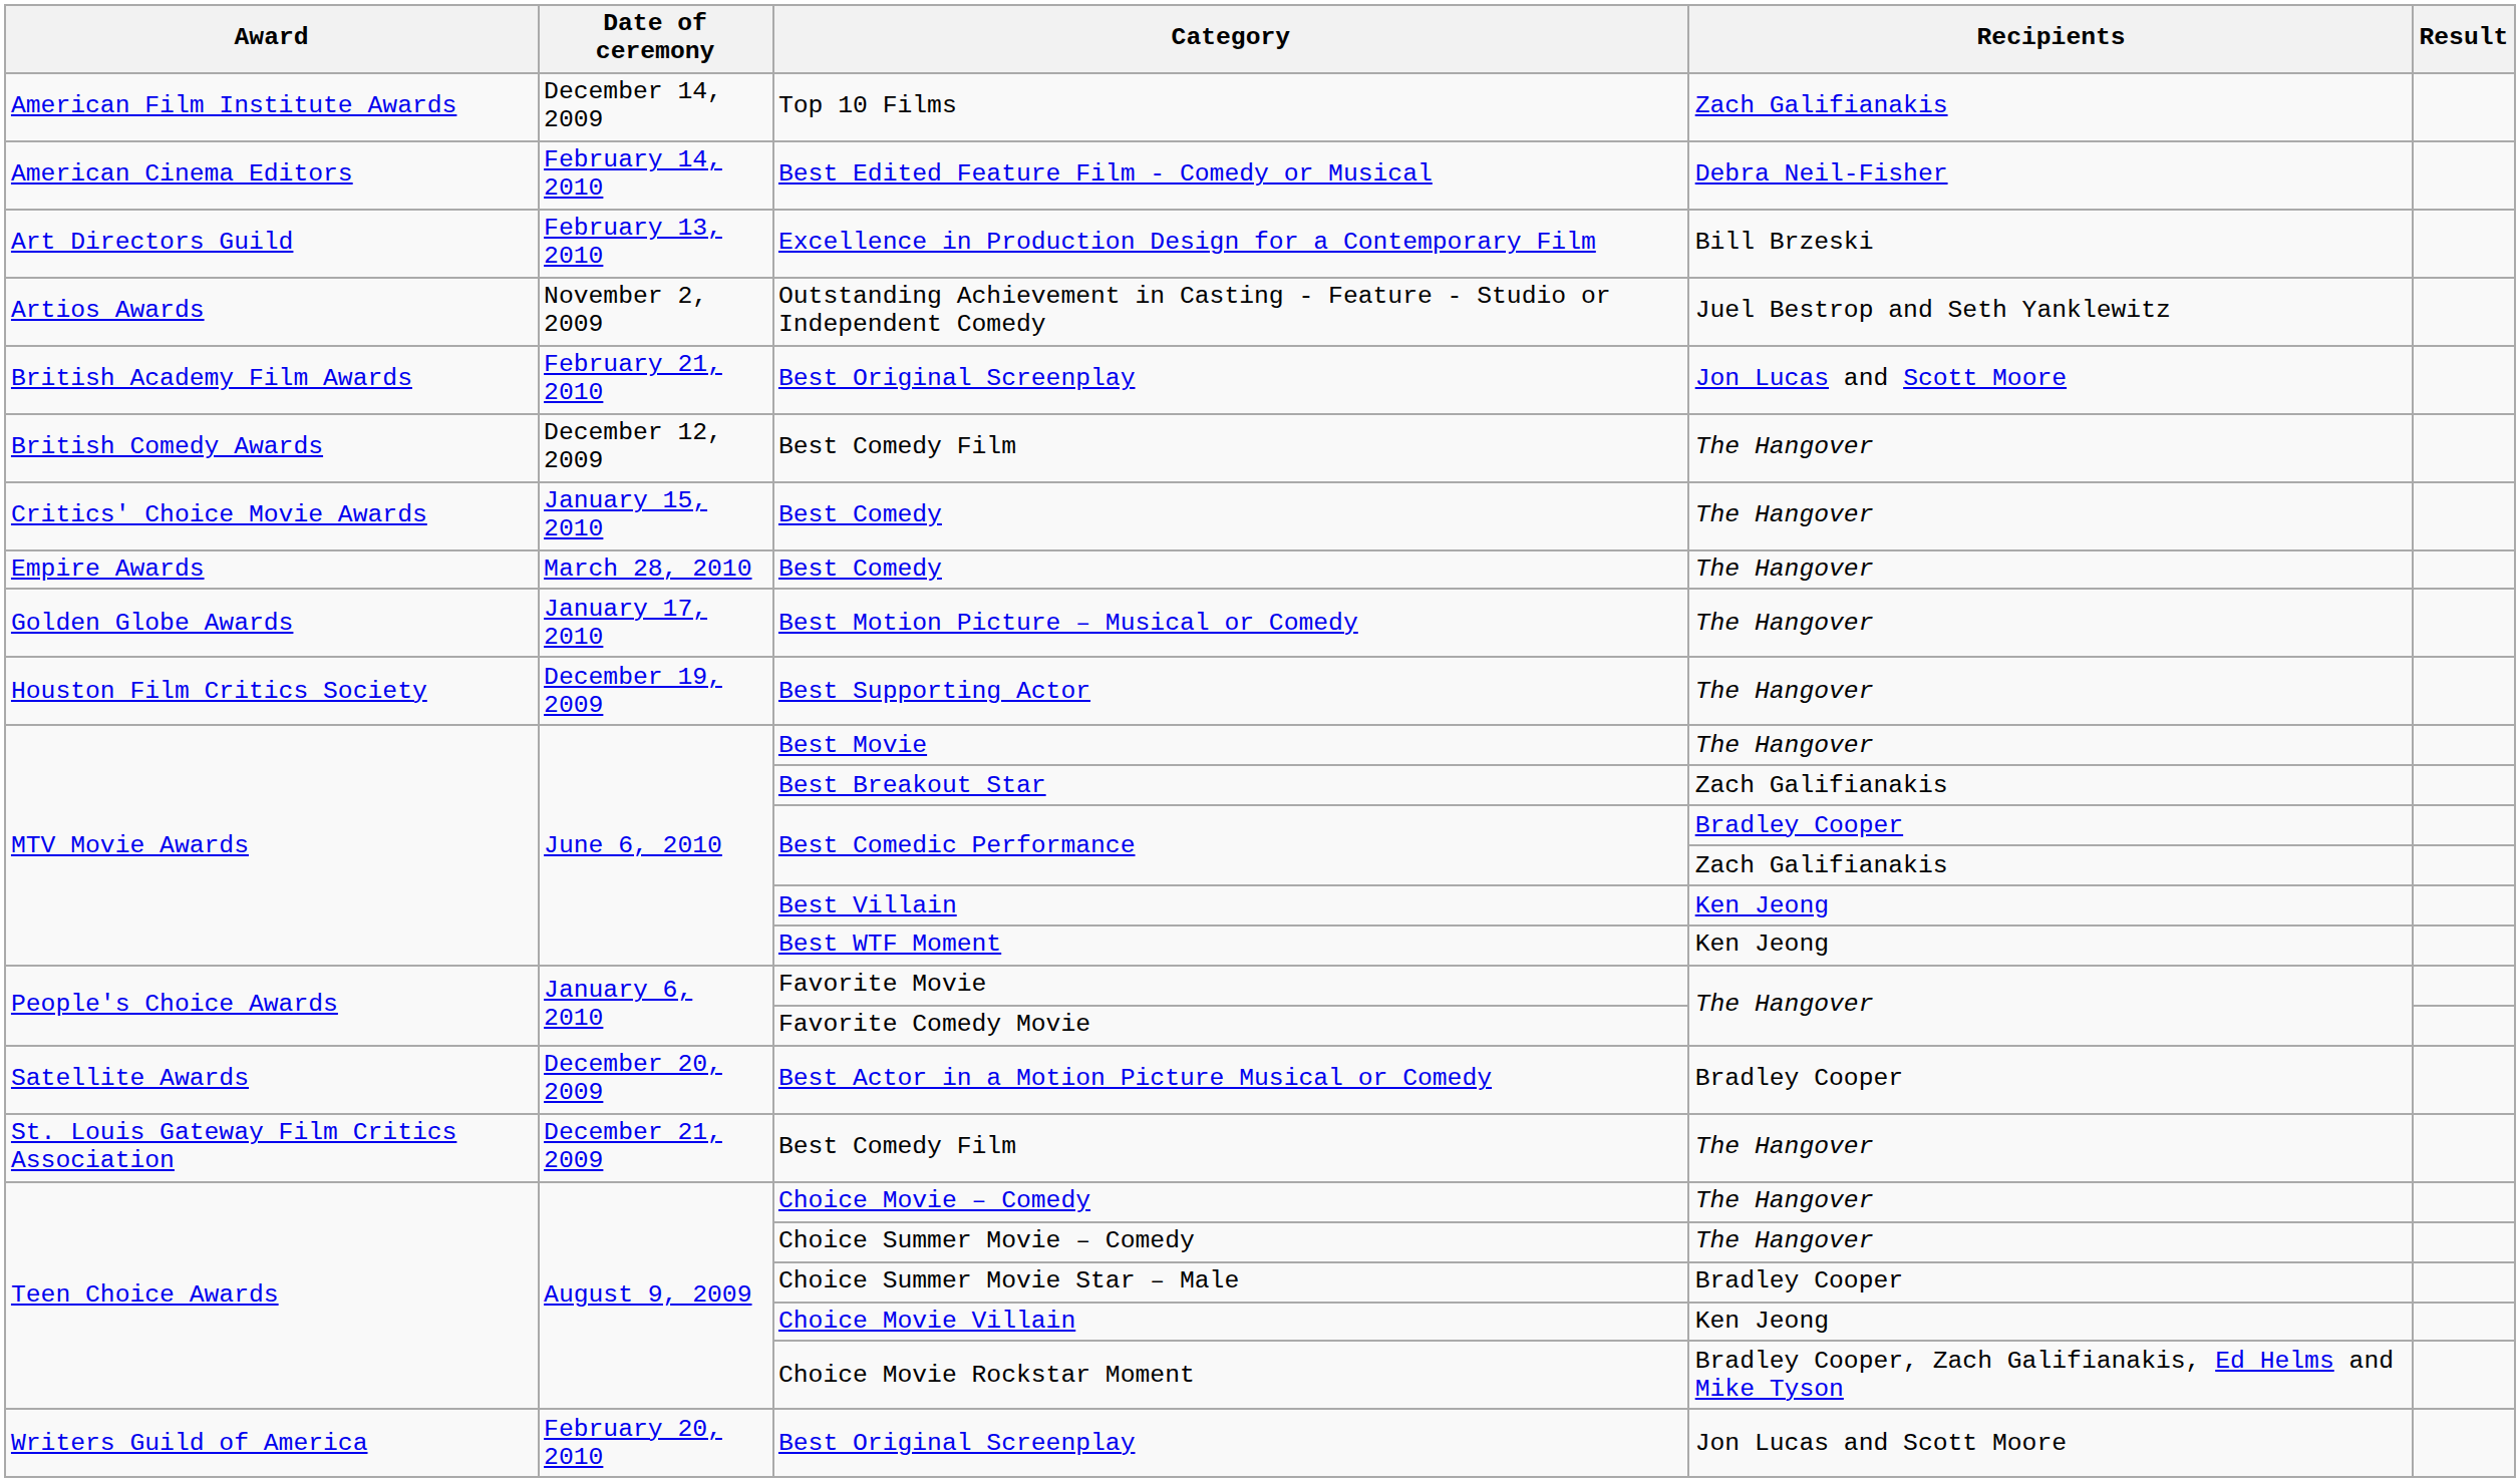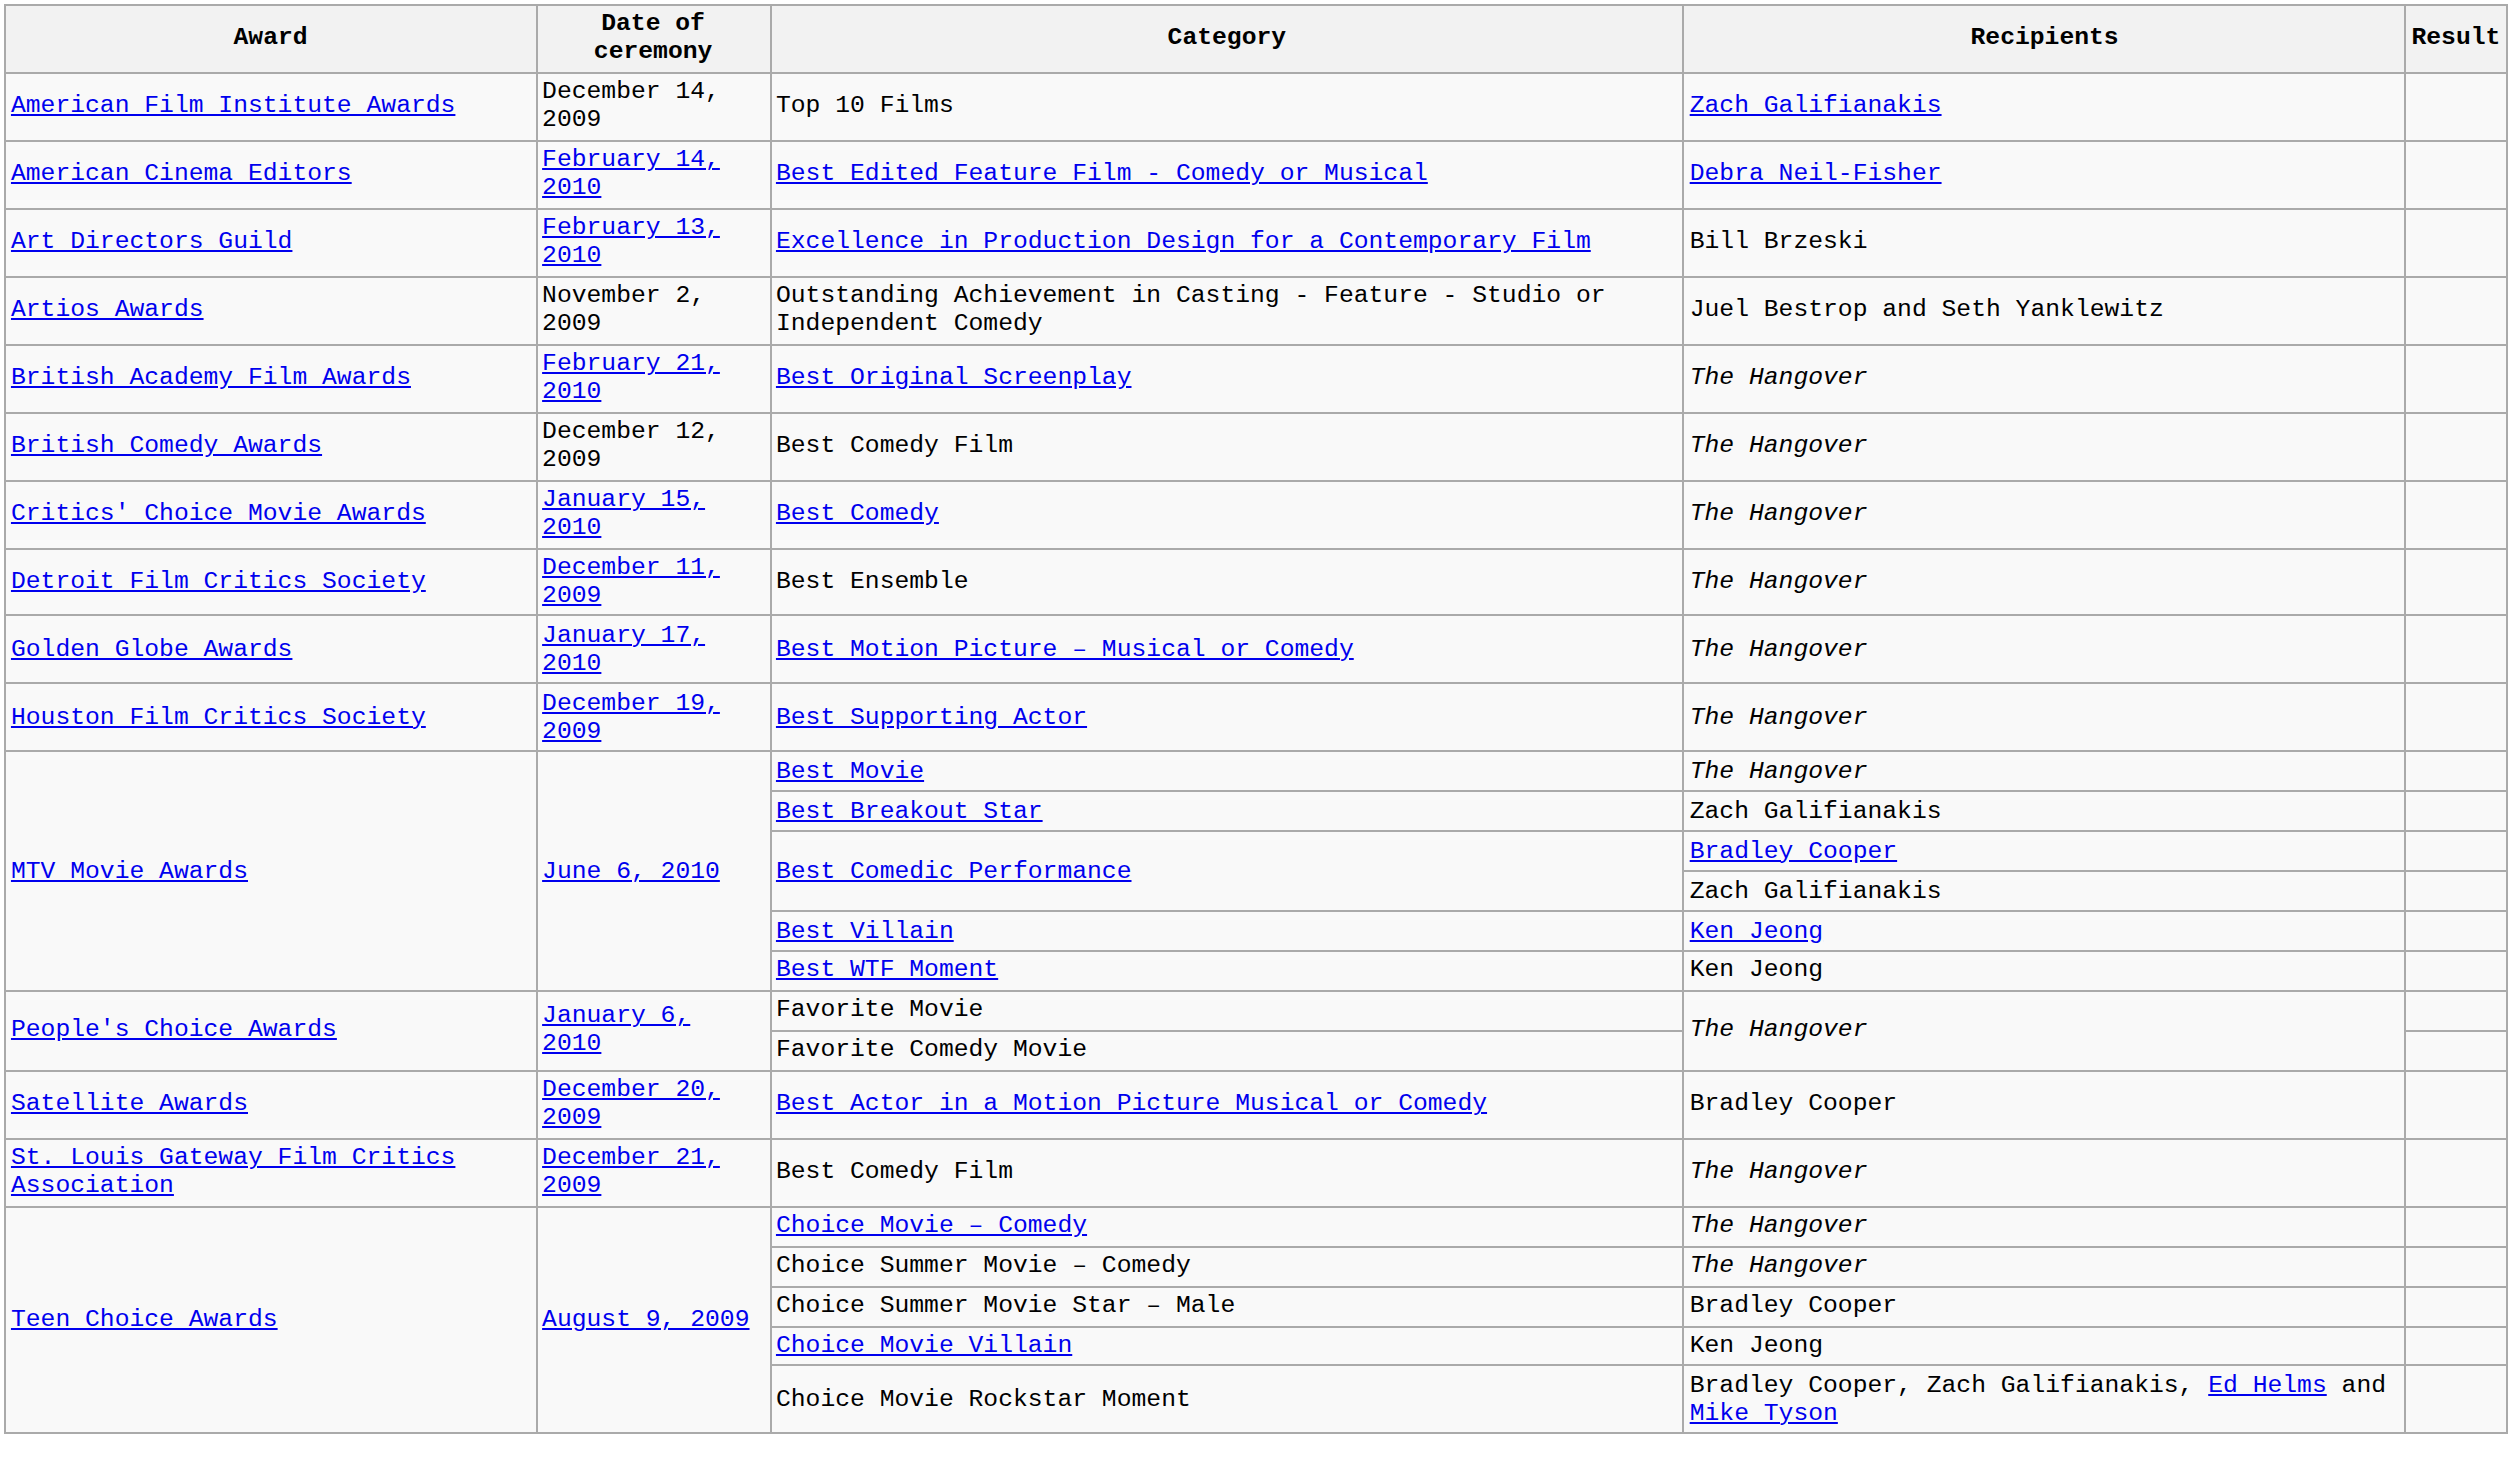 <table class="wikitable sortable" style="font-size: 95%;">
 <tr>
 <th>Award</th>
 <th>Date of ceremony</th>
 <th>Category</th>
 <th>Recipients</th>
 <th>Result</th>
 </tr>
 <tr>
 <td><a href='#'>American Film Institute Awards</a></td>
 <td>December 14, 2009</td>
 <td>Top 10 Films</td>
 <td><a href='#'>Zach Galifianakis</a></td>
 <td></td>
 </tr>
 <tr>
 <td><a href='#'>American Cinema Editors</a></td>
 <td><a href='#'>February 14, 2010</a></td>
 <td><a href='#'>Best Edited Feature Film - Comedy or Musical</a></td>
 <td><a href='#'>Debra Neil-Fisher</a></td>
 <td></td>
 </tr>
 <tr>
 <td><a href='#'>Art Directors Guild</a></td>
 <td><a href='#'>February 13, 2010</a></td>
 <td><a href='#'>Excellence in Production Design for a Contemporary Film</a></td>
 <td>Bill Brzeski</td>
 <td></td>
 </tr>
 <tr>
 <td><a href='#'>Artios Awards</a></td>
 <td>November 2, 2009</td>
 <td>Outstanding Achievement in Casting - Feature - Studio or Independent Comedy</td>
 <td>Juel Bestrop and Seth Yanklewitz</td>
 <td></td>
 </tr>
 <tr>
 <td><a href='#'>British Academy Film Awards</a></td>
 <td><a href='#'>February 21, 2010</a></td>
 <td><a href='#'>Best Original Screenplay</a></td>
-<td><a href='#'>Jon Lucas</a> and <a href='#'>Scott Moore</a></td>
+<td><em>The Hangover</em></td>
 <td></td>
 </tr>
 <tr>
 <td><a href='#'>British Comedy Awards</a></td>
 <td>December 12, 2009</td>
 <td>Best Comedy Film</td>
 <td><em>The Hangover</em></td>
 <td></td>
 </tr>
 <tr>
 <td><a href='#'>Critics' Choice Movie Awards</a></td>
 <td><a href='#'>January 15, 2010</a></td>
 <td><a href='#'>Best Comedy</a></td>
 <td><em>The Hangover</em></td>
 <td></td>
 </tr>
 <tr>
-<td><a href='#'>Empire Awards</a></td>
-<td><a href='#'>March 28, 2010</a></td>
-<td><a href='#'>Best Comedy</a></td>
+<td><a href='#'>Detroit Film Critics Society</a></td>
+<td><a href='#'>December 11, 2009</a></td>
+<td>Best Ensemble</td>
 <td><em>The Hangover</em></td>
 <td></td>
 </tr>
 <tr>
 <td><a href='#'>Golden Globe Awards</a></td>
 <td><a href='#'>January 17, 2010</a></td>
 <td><a href='#'>Best Motion Picture – Musical or Comedy</a></td>
 <td><em>The Hangover</em></td>
 <td></td>
 </tr>
 <tr>
 <td><a href='#'>Houston Film Critics Society</a></td>
 <td><a href='#'>December 19, 2009</a></td>
 <td><a href='#'>Best Supporting Actor</a></td>
 <td><em>The Hangover</em></td>
 <td></td>
 </tr>
 <tr>
 <td rowspan="6"><a href='#'>MTV Movie Awards</a></td>
 <td rowspan="6"><a href='#'>June 6, 2010</a></td>
 <td><a href='#'>Best Movie</a></td>
 <td><em>The Hangover</em></td>
 <td></td>
 </tr>
 <tr>
 <td><a href='#'>Best Breakout Star</a></td>
 <td>Zach Galifianakis</td>
 <td></td>
 </tr>
 <tr>
 <td rowspan="2"><a href='#'>Best Comedic Performance</a></td>
 <td><a href='#'>Bradley Cooper</a></td>
 <td></td>
 </tr>
 <tr>
 <td>Zach Galifianakis</td>
 <td></td>
 </tr>
 <tr>
 <td><a href='#'>Best Villain</a></td>
 <td><a href='#'>Ken Jeong</a></td>
 <td></td>
 </tr>
 <tr>
 <td><a href='#'>Best WTF Moment</a></td>
 <td>Ken Jeong</td>
 <td></td>
 </tr>
 <tr>
 <td rowspan="2"><a href='#'>People's Choice Awards</a></td>
 <td rowspan="2"><a href='#'>January 6, 2010</a></td>
 <td>Favorite Movie</td>
 <td rowspan="2"><em>The Hangover</em></td>
 <td></td>
 </tr>
 <tr>
 <td>Favorite Comedy Movie</td>
 <td></td>
 </tr>
 <tr>
 <td><a href='#'>Satellite Awards</a></td>
 <td><a href='#'>December 20, 2009</a></td>
 <td><a href='#'>Best Actor in a Motion Picture Musical or Comedy</a></td>
 <td>Bradley Cooper</td>
 <td></td>
 </tr>
 <tr>
 <td><a href='#'>St. Louis Gateway Film Critics Association</a></td>
 <td><a href='#'>December 21, 2009</a></td>
 <td>Best Comedy Film</td>
 <td><em>The Hangover</em></td>
 <td></td>
 </tr>
 <tr>
 <td rowspan="5"><a href='#'>Teen Choice Awards</a></td>
 <td rowspan="5"><a href='#'>August 9, 2009</a></td>
 <td><a href='#'>Choice Movie – Comedy</a></td>
 <td><em>The Hangover</em></td>
 <td></td>
 </tr>
 <tr>
 <td>Choice Summer Movie – Comedy</td>
 <td><em>The Hangover</em></td>
 <td></td>
 </tr>
 <tr>
 <td>Choice Summer Movie Star – Male</td>
 <td>Bradley Cooper</td>
 <td></td>
 </tr>
 <tr>
 <td><a href='#'>Choice Movie Villain</a></td>
 <td>Ken Jeong</td>
 <td></td>
 </tr>
 <tr>
 <td>Choice Movie Rockstar Moment</td>
 <td>Bradley Cooper, Zach Galifianakis, <a href='#'>Ed Helms</a> and <a href='#'>Mike Tyson</a></td>
 <td></td>
 </tr>
-<tr>
-<td><a href='#'>Writers Guild of America</a></td>
-<td><a href='#'>February 20, 2010</a></td>
-<td><a href='#'>Best Original Screenplay</a></td>
-<td>Jon Lucas and Scott Moore</td>
-<td></td>
-</tr>
 </table>
